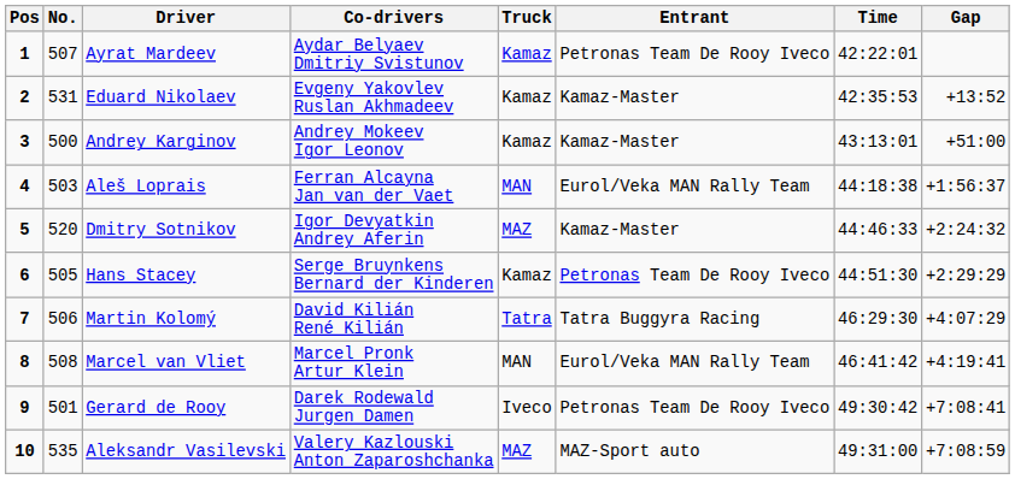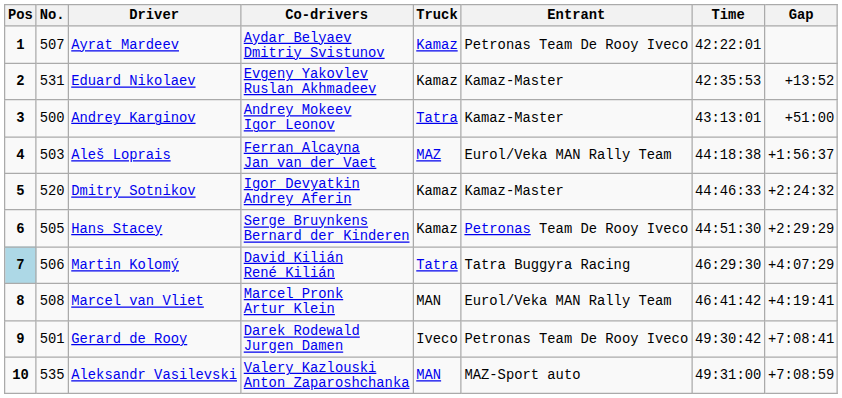 <table class="wikitable" style="font-size:85%;">
 <tr>
 <th>Pos</th>
 <th>No.</th>
 <th>Driver</th>
 <th>Co-drivers</th>
 <th>Truck</th>
 <th>Entrant</th>
 <th>Time</th>
 <th>Gap</th>
 </tr>
 <tr>
 <td align=center><strong>1</strong></td>
 <td>507</td>
 <td> <a href='#'>Ayrat Mardeev</a></td>
 <td> <a href='#'>Aydar Belyaev</a> <br>  <a href='#'>Dmitriy Svistunov</a></td>
 <td><a href='#'>Kamaz</a></td>
 <td>Petronas Team De Rooy Iveco</td>
 <td>42:22:01</td>
 <td></td>
 </tr>
 <tr>
 <td align=center><strong>2</strong></td>
 <td>531</td>
 <td> <a href='#'>Eduard Nikolaev</a></td>
 <td> <a href='#'>Evgeny Yakovlev</a> <br>  <a href='#'>Ruslan Akhmadeev</a></td>
 <td>Kamaz</td>
 <td>Kamaz-Master</td>
 <td>42:35:53</td>
 <td align=right>+13:52</td>
 </tr>
 <tr>
 <td align=center><strong>3</strong></td>
 <td>500</td>
 <td> <a href='#'>Andrey Karginov</a></td>
 <td> <a href='#'>Andrey Mokeev</a> <br>  <a href='#'>Igor Leonov</a></td>
-<td>Kamaz</td>
+<td><a href='#'>Tatra</a></td>
 <td>Kamaz-Master</td>
 <td>43:13:01</td>
 <td align=right>+51:00</td>
 </tr>
 <tr>
 <td align=center><strong>4</strong></td>
 <td>503</td>
 <td> <a href='#'>Aleš Loprais</a></td>
 <td> <a href='#'>Ferran Alcayna</a> <br>  <a href='#'>Jan van der Vaet</a></td>
-<td><a href='#'>MAN</a></td>
+<td><a href='#'>MAZ</a></td>
 <td>Eurol/Veka MAN Rally Team</td>
 <td>44:18:38</td>
 <td align=right>+1:56:37</td>
 </tr>
 <tr>
 <td align=center><strong>5</strong></td>
 <td>520</td>
 <td> <a href='#'>Dmitry Sotnikov</a></td>
 <td> <a href='#'>Igor Devyatkin</a><br>  <a href='#'>Andrey Aferin</a></td>
-<td><a href='#'>MAZ</a></td>
+<td>Kamaz</td>
 <td>Kamaz-Master</td>
 <td>44:46:33</td>
 <td align=right>+2:24:32</td>
 </tr>
 <tr>
 <td align=center><strong>6</strong></td>
 <td>505</td>
 <td> <a href='#'>Hans Stacey</a></td>
 <td> <a href='#'>Serge Bruynkens</a> <br>  <a href='#'>Bernard der Kinderen</a></td>
 <td>Kamaz</td>
 <td><a href='#'>Petronas</a> Team De Rooy Iveco</td>
 <td>44:51:30</td>
 <td align=right>+2:29:29</td>
 </tr>
 <tr>
-<td align=center><strong>7</strong></td>
+<td align=center style="background: lightblue;"><strong>7</strong></td>
 <td>506</td>
 <td> <a href='#'>Martin Kolomý</a></td>
 <td> <a href='#'>David Kilián</a><br> <a href='#'>René Kilián</a></td>
 <td><a href='#'>Tatra</a></td>
 <td>Tatra Buggyra Racing</td>
 <td>46:29:30</td>
 <td align=right>+4:07:29</td>
 </tr>
 <tr>
 <td align=center><strong>8</strong></td>
 <td>508</td>
 <td> <a href='#'>Marcel van Vliet</a></td>
 <td> <a href='#'>Marcel Pronk</a><br> <a href='#'>Artur Klein</a></td>
 <td>MAN</td>
 <td>Eurol/Veka MAN Rally Team</td>
 <td>46:41:42</td>
 <td align="right">+4:19:41</td>
 </tr>
 <tr>
 <td align=center><strong>9</strong></td>
 <td>501</td>
 <td> <a href='#'>Gerard de Rooy</a></td>
 <td> <a href='#'>Darek Rodewald</a><br> <a href='#'>Jurgen Damen</a></td>
 <td>Iveco</td>
 <td>Petronas Team De Rooy Iveco</td>
 <td>49:30:42</td>
 <td align=right>+7:08:41</td>
 </tr>
 <tr>
 <td align=center><strong>10</strong></td>
 <td>535</td>
 <td> <a href='#'>Aleksandr Vasilevski</a></td>
 <td> <a href='#'>Valery Kazlouski</a> <br>  <a href='#'>Anton Zaparoshchanka</a></td>
-<td><a href='#'>MAZ</a></td>
+<td><a href='#'>MAN</a></td>
 <td>MAZ-Sport auto</td>
 <td>49:31:00</td>
 <td align=right>+7:08:59</td>
 </tr>
 </table>
